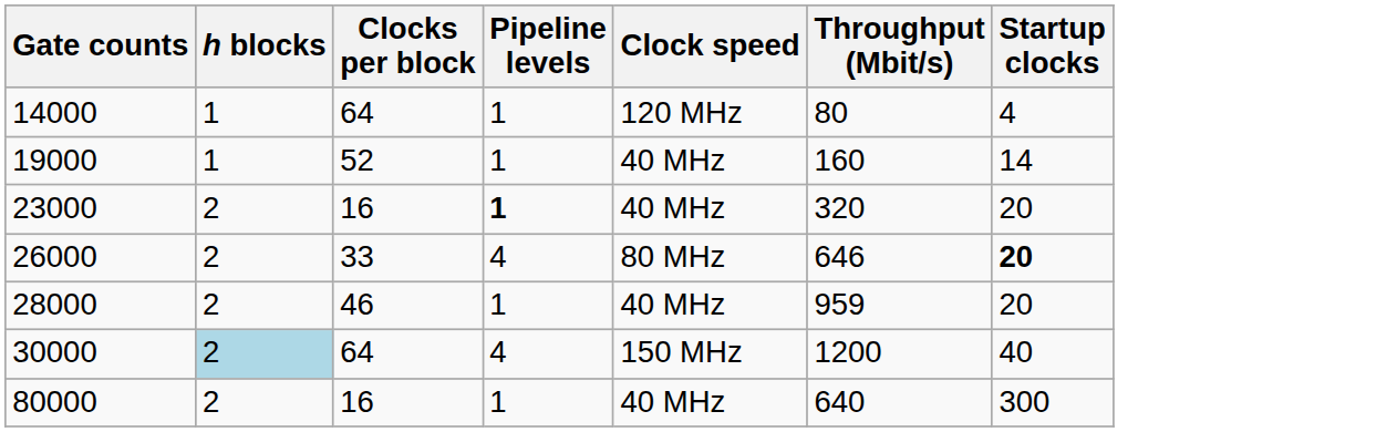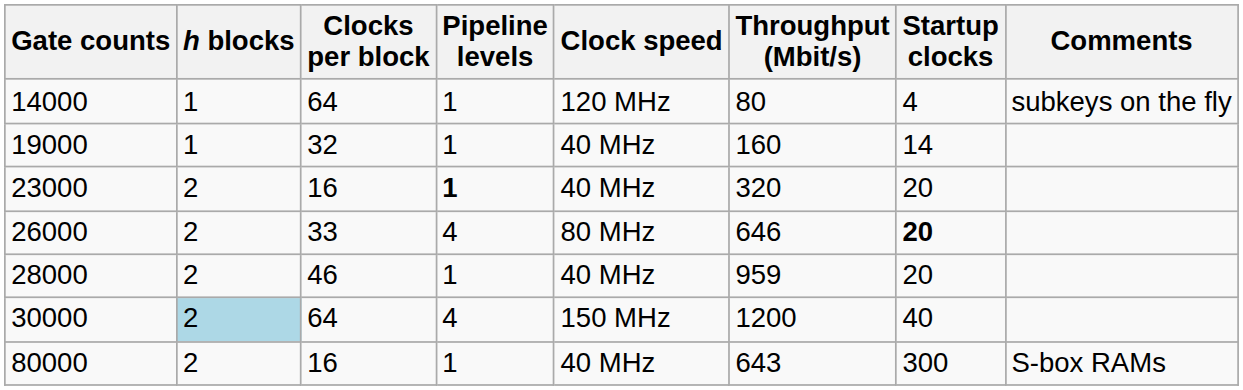 <table class="wikitable">
 <tr>
 <th>Gate counts</th>
 <th><em>h</em> blocks</th>
 <th>Clocks<br> per block</th>
 <th>Pipeline<br> levels</th>
 <th>Clock speed</th>
 <th>Throughput<br> (Mbit/s)</th>
 <th>Startup<br> clocks</th>
+<th>Comments</th>
 </tr>
 <tr>
 <td>14000</td>
 <td>1</td>
 <td>64</td>
 <td>1</td>
 <td>120 MHz</td>
 <td>80</td>
 <td>4</td>
+<td>subkeys on the fly</td>
 </tr>
 <tr>
 <td>19000</td>
 <td>1</td>
-<td>52</td>
+<td>32</td>
 <td>1</td>
 <td>40 MHz</td>
 <td>160</td>
 <td>14</td>
+<td></td>
 </tr>
 <tr>
 <td>23000</td>
 <td>2</td>
 <td>16</td>
 <td><strong>1</strong></td>
 <td>40 MHz</td>
 <td>320</td>
 <td>20</td>
+<td></td>
 </tr>
 <tr>
 <td>26000</td>
 <td>2</td>
 <td>33</td>
 <td>4</td>
 <td>80 MHz</td>
 <td>646</td>
 <td><strong>20</strong></td>
+<td></td>
 </tr>
 <tr>
 <td>28000</td>
 <td>2</td>
 <td>46</td>
 <td>1</td>
 <td>40 MHz</td>
 <td>959</td>
 <td>20</td>
+<td></td>
 </tr>
 <tr>
 <td>30000</td>
 <td style="background: lightblue;">2</td>
 <td>64</td>
 <td>4</td>
 <td>150 MHz</td>
 <td>1200</td>
 <td>40</td>
+<td></td>
 </tr>
 <tr>
 <td>80000</td>
 <td>2</td>
 <td>16</td>
 <td>1</td>
 <td>40 MHz</td>
-<td>640</td>
+<td>643</td>
 <td>300</td>
+<td>S-box RAMs</td>
 </tr>
 </table>
